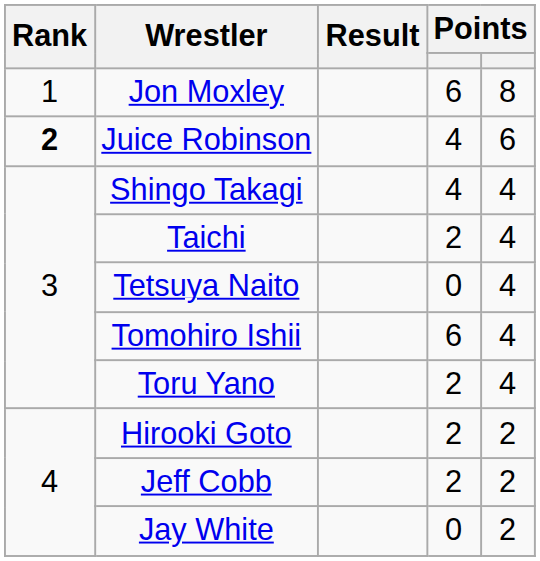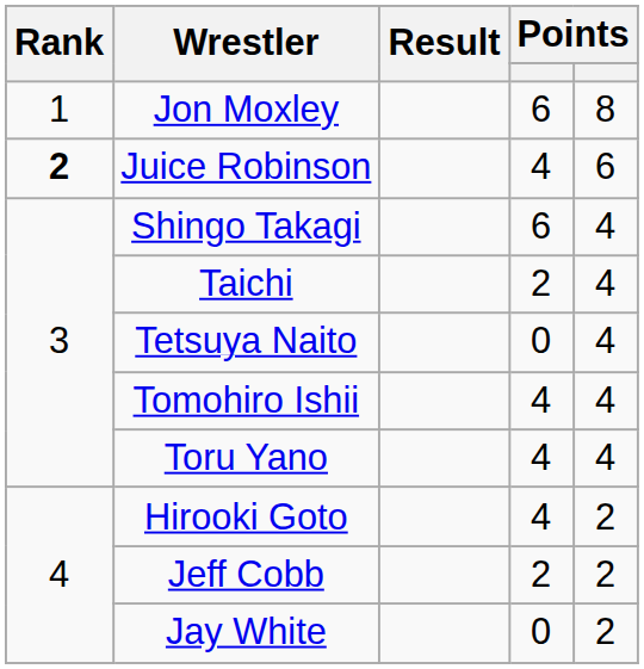 <table class="wikitable mw-collapsible mw-collapsed" plainrowheaders sortable" style="text-align: center">
 <tr>
 <th scope="col" rowspan="2">Rank</th>
 <th scope="col" rowspan="2">Wrestler</th>
 <th scope="col" rowspan="2">Result</th>
 <th scope="col" colspan="2">Points</th>
 </tr>
 <tr>
 <th></th>
 <th></th>
 </tr>
 <tr>
 <td>1</td>
 <td><a href='#'>Jon Moxley</a></td>
 <td></td>
 <td>6</td>
 <td>8</td>
 </tr>
 <tr>
 <td><strong>2</strong></td>
 <td><a href='#'>Juice Robinson</a></td>
 <td></td>
 <td>4</td>
 <td>6</td>
 </tr>
 <tr>
 <td rowspan="5">3</td>
 <td><a href='#'>Shingo Takagi</a></td>
 <td></td>
-<td>4</td>
+<td>6</td>
 <td>4</td>
 </tr>
 <tr>
 <td><a href='#'>Taichi</a></td>
 <td></td>
 <td>2</td>
 <td>4</td>
 </tr>
 <tr>
 <td><a href='#'>Tetsuya Naito</a></td>
 <td></td>
 <td>0</td>
 <td>4</td>
 </tr>
 <tr>
 <td><a href='#'>Tomohiro Ishii</a></td>
 <td></td>
-<td>6</td>
+<td>4</td>
 <td>4</td>
 </tr>
 <tr>
 <td><a href='#'>Toru Yano</a></td>
 <td></td>
-<td>2</td>
+<td>4</td>
 <td>4</td>
 </tr>
 <tr>
 <td rowspan="3">4</td>
 <td><a href='#'>Hirooki Goto</a></td>
 <td></td>
-<td>2</td>
+<td>4</td>
 <td>2</td>
 </tr>
 <tr>
 <td><a href='#'>Jeff Cobb</a></td>
 <td></td>
 <td>2</td>
 <td>2</td>
 </tr>
 <tr>
 <td><a href='#'>Jay White</a></td>
 <td></td>
 <td>0</td>
 <td>2</td>
 </tr>
 </table>
